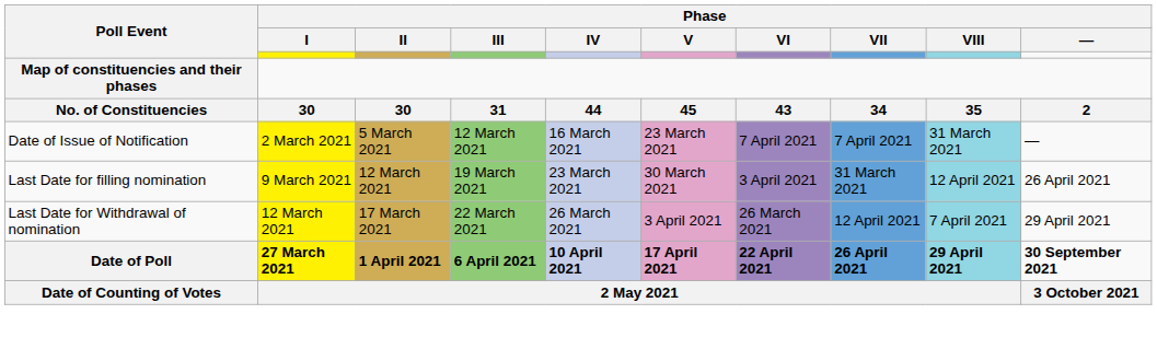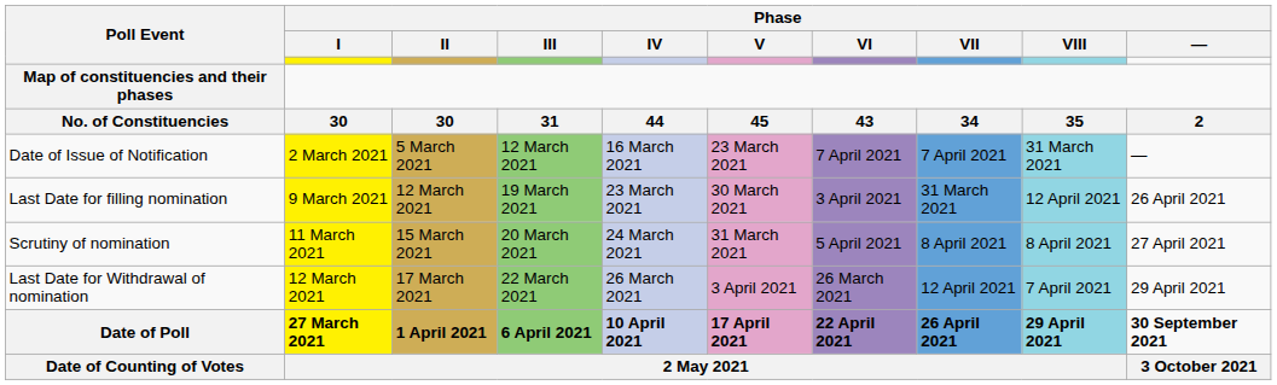 <table class="wikitable">
 <tr>
 <th Rowspan=3>Poll Event</th>
 <th Colspan=9>Phase</th>
 </tr>
 <tr>
 <th>I</th>
 <th>II</th>
 <th>III</th>
 <th>IV</th>
 <th>V</th>
 <th>VI</th>
 <th>VII</th>
 <th>VIII</th>
 <th>—</th>
 </tr>
 <tr>
 <td bgcolor=#FFF101></td>
 <td bgcolor=#CEAD56></td>
 <td bgcolor=#8FCB76></td>
 <td bgcolor=#C5CEE8></td>
 <td bgcolor=#E3A6CB></td>
 <td bgcolor=#9C85BD></td>
 <td bgcolor=#61A1D7></td>
 <td bgcolor=#91D6E3></td>
 <td></td>
 </tr>
 <tr>
 <th>Map of constituencies and their phases</th>
 <td colspan ="9"></td>
 </tr>
 <tr>
 <th>No. of Constituencies</th>
 <th>30</th>
 <th>30</th>
 <th>31</th>
 <th>44</th>
 <th>45</th>
 <th>43</th>
 <th>34</th>
 <th>35</th>
 <th>2</th>
 </tr>
 <tr>
 <td>Date of Issue of Notification</td>
 <td bgcolor=#FFF101>2 March 2021</td>
 <td bgcolor=#CEAD56>5 March 2021</td>
 <td bgcolor=#8FCB76>12 March 2021</td>
 <td bgcolor=#C5CEE8>16 March 2021</td>
 <td bgcolor=#E3A6CB>23 March 2021</td>
 <td bgcolor=#9C85BD>7 April 2021</td>
 <td bgcolor=#61A1D7>7 April 2021</td>
 <td bgcolor=#91D6E3>31 March 2021</td>
 <td>—</td>
 </tr>
 <tr>
 <td>Last Date for filling nomination</td>
 <td bgcolor=#FFF101>9 March 2021</td>
 <td bgcolor=#CEAD56>12 March 2021</td>
 <td bgcolor=#8FCB76>19 March 2021</td>
 <td bgcolor=#C5CEE8>23 March 2021</td>
 <td bgcolor=#E3A6CB>30 March 2021</td>
 <td bgcolor=#9C85BD>3 April 2021</td>
 <td bgcolor=#61A1D7>31 March 2021</td>
 <td bgcolor=#91D6E3>12 April 2021</td>
 <td>26 April 2021</td>
 </tr>
 <tr>
+<td>Scrutiny of nomination</td>
+<td bgcolor=#FFF101>11 March 2021</td>
+<td bgcolor=#CEAD56>15 March 2021</td>
+<td bgcolor=#8FCB76>20 March 2021</td>
+<td bgcolor=#C5CEE8>24 March 2021</td>
+<td bgcolor=#E3A6CB>31 March 2021</td>
+<td bgcolor=#9C85BD>5 April 2021</td>
+<td bgcolor=#61A1D7>8 April 2021</td>
+<td bgcolor=#91D6E3>8 April 2021</td>
+<td>27 April 2021</td>
+</tr>
+<tr>
 <td>Last Date for Withdrawal of nomination</td>
 <td bgcolor=#FFF101>12 March 2021</td>
 <td bgcolor=#CEAD56>17 March 2021</td>
 <td bgcolor=#8FCB76>22 March 2021</td>
 <td bgcolor=#C5CEE8>26 March 2021</td>
 <td bgcolor=#E3A6CB>3 April 2021</td>
 <td bgcolor=#9C85BD>26 March 2021</td>
 <td bgcolor=#61A1D7>12 April 2021</td>
 <td bgcolor=#91D6E3>7 April 2021</td>
 <td>29 April 2021</td>
 </tr>
 <tr>
 <th>Date of Poll</th>
 <td bgcolor=#FFF101><strong>27 March 2021</strong></td>
 <td bgcolor=#CEAD56><strong>1 April 2021</strong></td>
 <td bgcolor=#8FCB76><strong>6 April 2021</strong></td>
 <td bgcolor=#C5CEE8><strong>10 April 2021</strong></td>
 <td bgcolor=#E3A6CB><strong>17 April 2021</strong></td>
 <td bgcolor=#9C85BD><strong>22 April 2021</strong></td>
 <td bgcolor=#61A1D7><strong>26 April 2021</strong></td>
 <td bgcolor=#91D6E3><strong>29 April 2021</strong></td>
 <td><strong>30 September 2021</strong></td>
 </tr>
 <tr>
 <th>Date of Counting of Votes</th>
 <th align=center Colspan=8>2 May 2021</th>
 <th>3 October 2021</th>
 </tr>
 </table>
